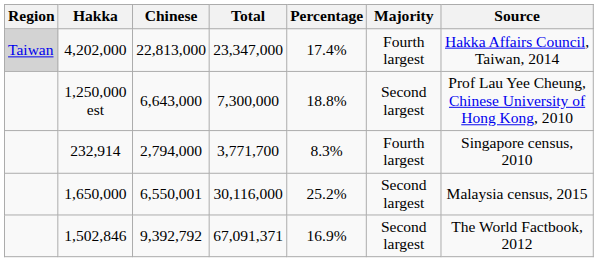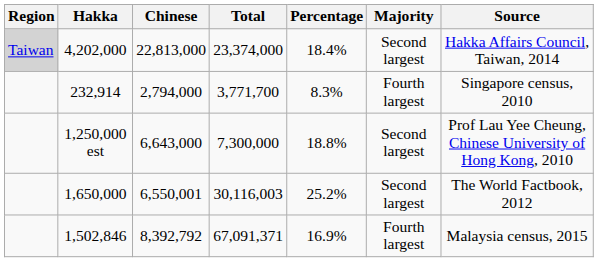 <table class="wikitable sortable" style="text-align: center;">
 <tr>
 <th>Region</th>
 <th>Hakka</th>
 <th>Chinese</th>
 <th>Total</th>
 <th>Percentage</th>
 <th>Majority</th>
 <th>Source</th>
 </tr>
 <tr>
 <td style="background: lightgrey; text-align: left;"> <a href='#'>Taiwan</a></td>
 <td>4,202,000</td>
 <td>22,813,000</td>
-<td>23,347,000</td>
-<td>17.4%</td>
+<td>23,374,000</td>
+<td>18.4%</td>
+<td>Second largest</td>
+<td><a href='#'>Hakka Affairs Council</a>, Taiwan, 2014</td>
+</tr>
+<tr>
+<td style="text-align: left;"></td>
+<td>232,914</td>
+<td>2,794,000</td>
+<td>3,771,700</td>
+<td>8.3%</td>
 <td>Fourth largest</td>
-<td><a href='#'>Hakka Affairs Council</a>, Taiwan, 2014</td>
+<td>Singapore census, 2010</td>
 </tr>
 <tr>
 <td style="text-align: left;"></td>
 <td>1,250,000 est</td>
 <td>6,643,000</td>
 <td>7,300,000</td>
 <td>18.8%</td>
 <td>Second largest</td>
 <td>Prof Lau Yee Cheung, <a href='#'>Chinese University of Hong Kong</a>, 2010 </td>
 </tr>
 <tr>
 <td style="text-align: left;"></td>
-<td>232,914</td>
-<td>2,794,000</td>
-<td>3,771,700</td>
-<td>8.3%</td>
-<td>Fourth largest</td>
-<td>Singapore census, 2010</td>
-</tr>
-<tr>
-<td style="text-align: left;"></td>
 <td>1,650,000</td>
 <td>6,550,001</td>
-<td>30,116,000</td>
+<td>30,116,003</td>
 <td>25.2%</td>
 <td>Second largest</td>
-<td>Malaysia census, 2015</td>
+<td>The World Factbook, 2012</td>
 </tr>
 <tr>
 <td style="text-align: left;"></td>
 <td>1,502,846</td>
-<td>9,392,792</td>
+<td>8,392,792</td>
 <td>67,091,371</td>
 <td>16.9%</td>
-<td>Second largest</td>
-<td>The World Factbook, 2012</td>
+<td>Fourth largest</td>
+<td>Malaysia census, 2015</td>
 </tr>
 </table>
